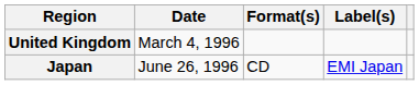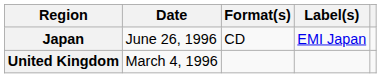 <table class="wikitable plainrowheaders">
 <tr>
 <th scope="col">Region</th>
 <th scope="col">Date</th>
 <th scope="col">Format(s)</th>
 <th scope="col">Label(s)</th>
 <th scope="col"></th>
 </tr>
 <tr>
+<th scope="row">Japan</th>
+<td>June 26, 1996</td>
+<td>CD</td>
+<td><a href='#'>EMI Japan</a></td>
+<td></td>
+</tr>
+<tr>
 <th scope="row">United Kingdom</th>
 <td>March 4, 1996</td>
 <td></td>
 <td></td>
 <td></td>
 </tr>
-<tr>
-<th scope="row">Japan</th>
-<td>June 26, 1996</td>
-<td>CD</td>
-<td><a href='#'>EMI Japan</a></td>
-<td></td>
-</tr>
 </table>
